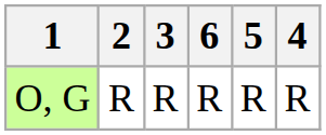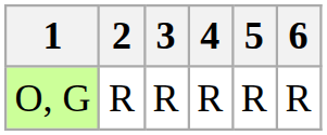 <table class="wikitable" style="text-align:center;">
 <tr>
 <th>1</th>
 <th>2</th>
 <th>3</th>
+<th>4</th>
+<th>5</th>
 <th>6</th>
-<th>5</th>
-<th>4</th>
 </tr>
 <tr style="background:white;">
 <td style="background:#cf9;">O, G</td>
 <td>R</td>
 <td>R</td>
 <td>R</td>
 <td>R</td>
 <td>R</td>
 </tr>
 </table>
